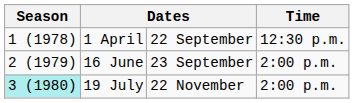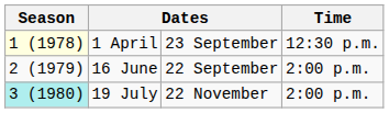 <table class="wikitable">
 <tr>
 <th>Season</th>
 <th colspan="2">Dates</th>
 <th>Time</th>
 </tr>
 <tr>
-<td>1 (1978)</td>
+<td style="background: lightyellow;">1 (1978)</td>
 <td>1 April</td>
-<td>22 September</td>
+<td>23 September</td>
 <td>12:30 p.m.</td>
 </tr>
 <tr>
 <td>2 (1979)</td>
 <td>16 June</td>
-<td>23 September</td>
+<td>22 September</td>
 <td>2:00 p.m.</td>
 </tr>
 <tr>
 <td style="background: paleturquoise;">3 (1980)</td>
 <td>19 July</td>
 <td>22 November</td>
 <td>2:00 p.m.</td>
 </tr>
 </table>
